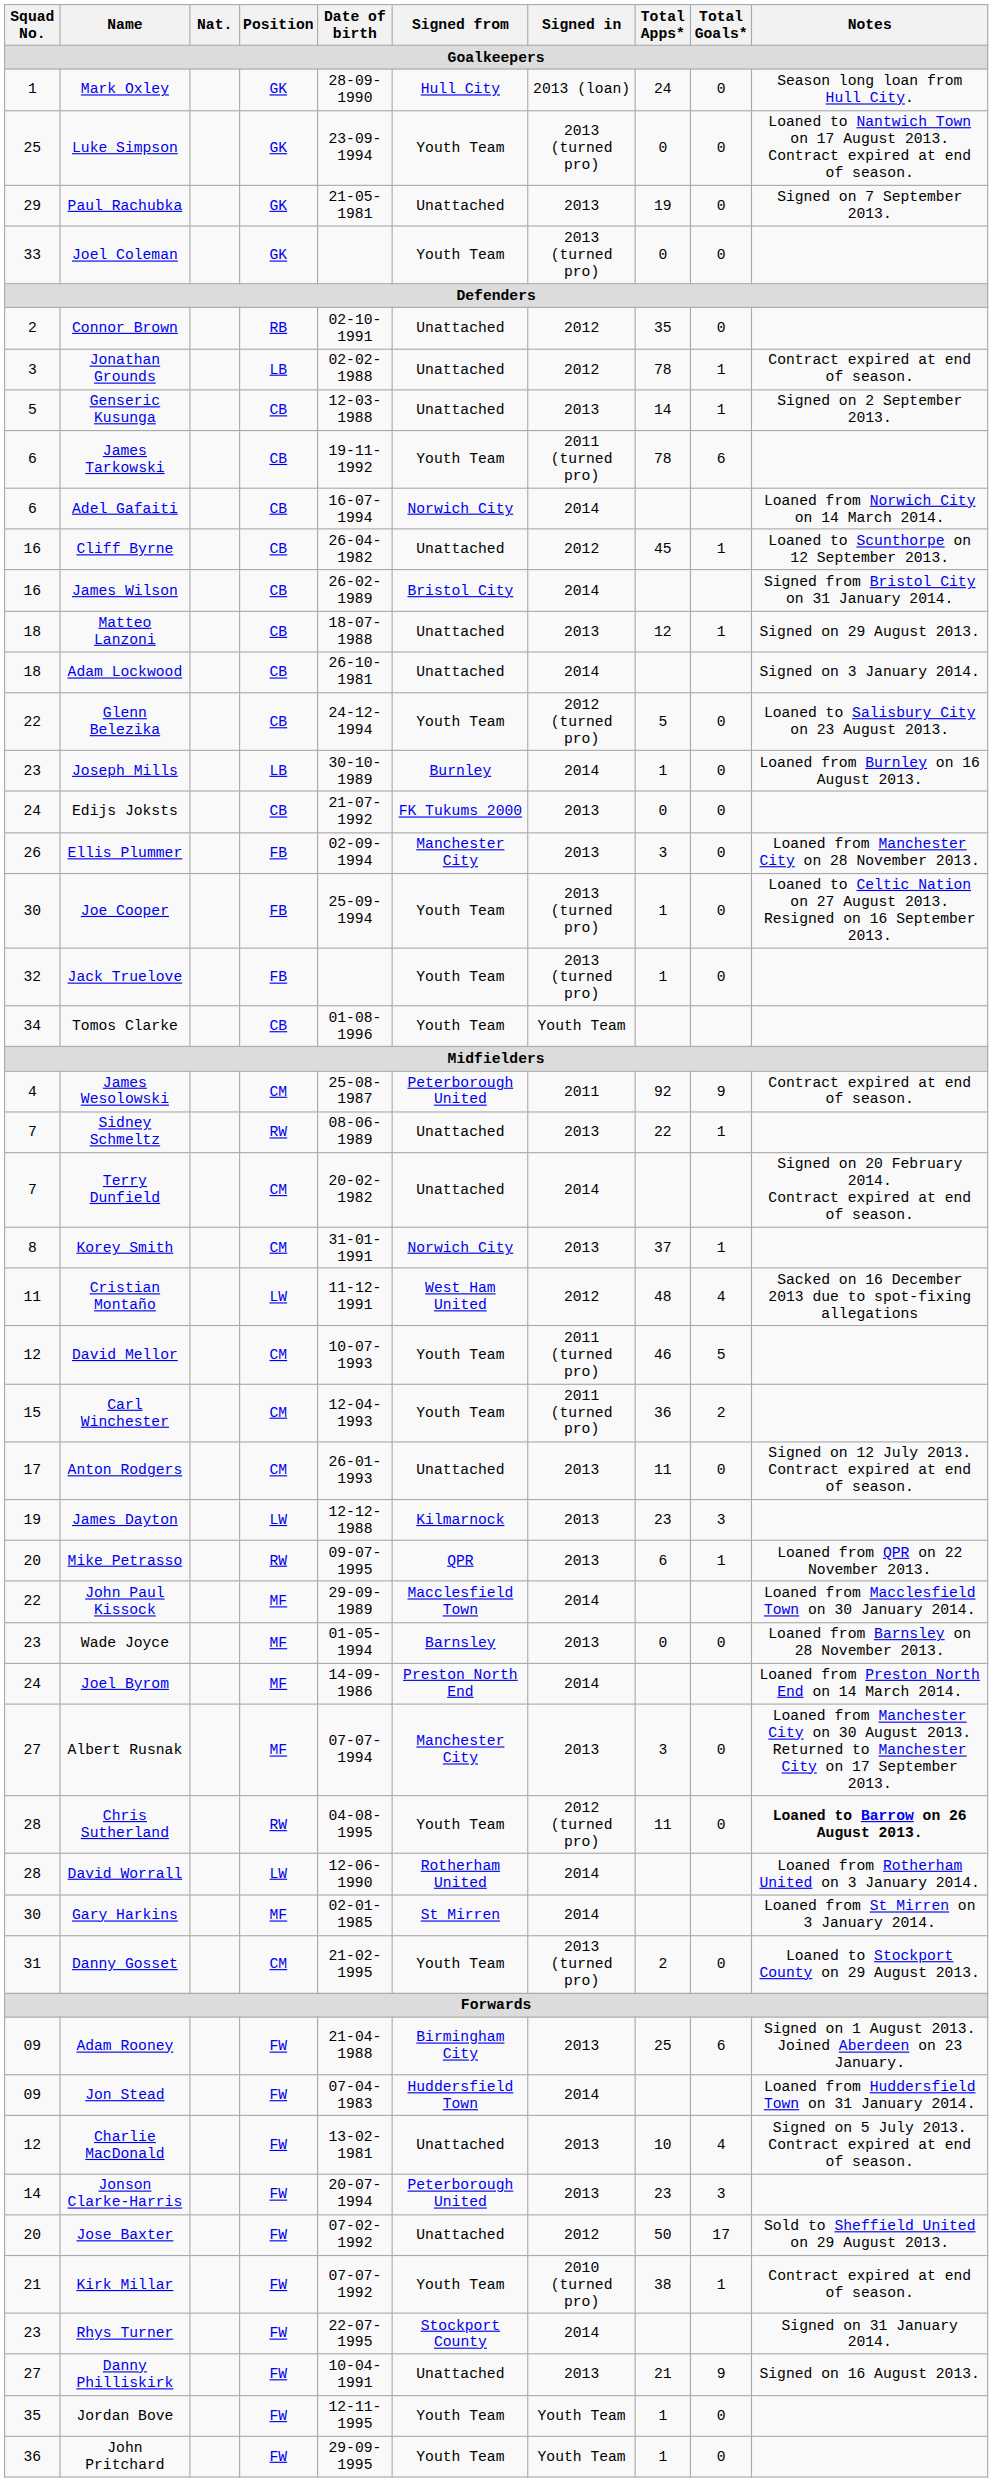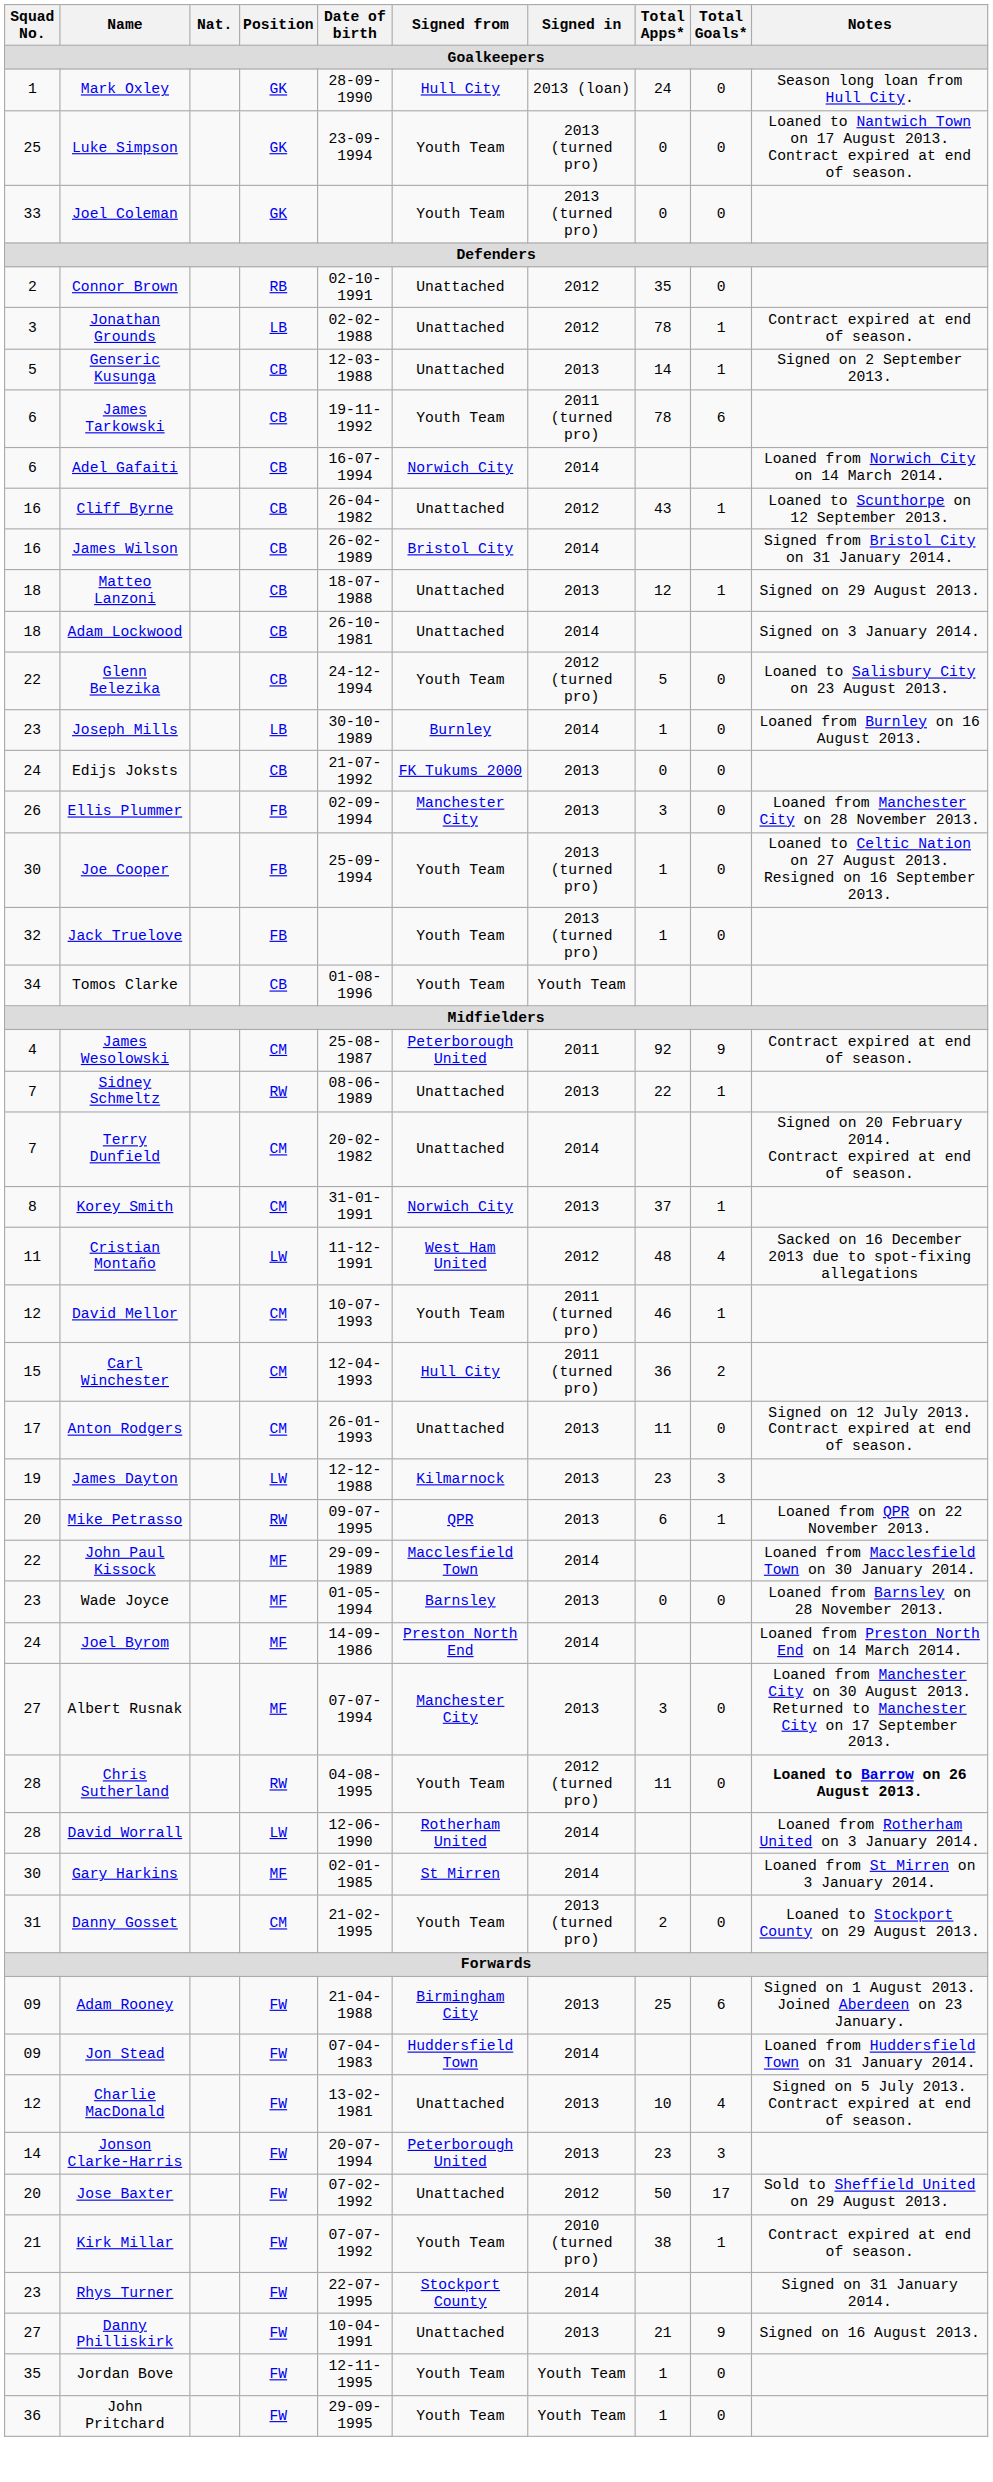 <table class="wikitable"  style="text-align:center;">
 <tr>
 <th scope="col" width="50px">Squad<br>No.</th>
 <th scope="col" width="150px">Name</th>
 <th scope="col" width="50px">Nat.</th>
 <th scope="col" width="50px">Position</th>
 <th scope="col" width="100px">Date of birth</th>
 <th scope="col" width="150px">Signed from</th>
 <th scope="col" width="150px">Signed in</th>
 <th scope="col" width="50px">Total<br>Apps*</th>
 <th scope="col" width="50px">Total<br>Goals*</th>
 <th scope="col" width="400px">Notes</th>
 </tr>
 <tr>
 <th colspan="10"  style="background:#dcdcdc; text-align:center;">Goalkeepers</th>
 </tr>
 <tr>
 <td>1</td>
 <td><a href='#'>Mark Oxley</a></td>
 <td></td>
 <td><a href='#'>GK</a></td>
 <td>28-09-1990</td>
 <td><a href='#'>Hull City</a></td>
 <td>2013 (loan)</td>
 <td>24</td>
 <td>0</td>
 <td>Season long loan from <a href='#'>Hull City</a>.</td>
 </tr>
 <tr>
 <td>25</td>
 <td><a href='#'>Luke Simpson</a></td>
 <td></td>
 <td><a href='#'>GK</a></td>
 <td>23-09-1994</td>
 <td>Youth Team</td>
 <td>2013 (turned pro)</td>
 <td>0</td>
 <td>0</td>
 <td>Loaned to <a href='#'>Nantwich Town</a> on 17 August 2013.<br>Contract expired at end of season.</td>
-</tr>
-<tr>
-<td>29</td>
-<td><a href='#'>Paul Rachubka</a></td>
-<td></td>
-<td><a href='#'>GK</a></td>
-<td>21-05-1981</td>
-<td>Unattached</td>
-<td>2013</td>
-<td>19</td>
-<td>0</td>
-<td>Signed on 7 September 2013.</td>
 </tr>
 <tr>
 <td>33</td>
 <td><a href='#'>Joel Coleman</a></td>
 <td></td>
 <td><a href='#'>GK</a></td>
 <td></td>
 <td>Youth Team</td>
 <td>2013 (turned pro)</td>
 <td>0</td>
 <td>0</td>
 <td></td>
 </tr>
 <tr>
 <th colspan="10"  style="background:#dcdcdc; text-align:center;">Defenders</th>
 </tr>
 <tr>
 <td>2</td>
 <td><a href='#'>Connor Brown</a></td>
 <td></td>
 <td><a href='#'>RB</a></td>
 <td>02-10-1991</td>
 <td>Unattached</td>
 <td>2012</td>
 <td>35</td>
 <td>0</td>
 <td></td>
 </tr>
 <tr>
 <td>3</td>
 <td><a href='#'>Jonathan Grounds</a></td>
 <td></td>
 <td><a href='#'>LB</a></td>
 <td>02-02-1988</td>
 <td>Unattached</td>
 <td>2012</td>
 <td>78</td>
 <td>1</td>
 <td>Contract expired at end of season.</td>
 </tr>
 <tr>
 <td>5</td>
 <td><a href='#'>Genseric Kusunga</a></td>
 <td></td>
 <td><a href='#'>CB</a></td>
 <td>12-03-1988</td>
 <td>Unattached</td>
 <td>2013</td>
 <td>14</td>
 <td>1</td>
 <td>Signed on 2 September 2013.</td>
 </tr>
 <tr>
 <td>6</td>
 <td><a href='#'>James Tarkowski</a></td>
 <td></td>
 <td><a href='#'>CB</a></td>
 <td>19-11-1992</td>
 <td>Youth Team</td>
 <td>2011 (turned pro)</td>
 <td>78</td>
 <td>6</td>
 <td></td>
 </tr>
 <tr>
 <td>6</td>
 <td><a href='#'>Adel Gafaiti</a></td>
 <td></td>
 <td><a href='#'>CB</a></td>
 <td>16-07-1994</td>
 <td><a href='#'>Norwich City</a></td>
 <td>2014</td>
 <td></td>
 <td></td>
 <td>Loaned from <a href='#'>Norwich City</a> on 14 March 2014.</td>
 </tr>
 <tr>
 <td>16</td>
 <td><a href='#'>Cliff Byrne</a></td>
 <td></td>
 <td><a href='#'>CB</a></td>
 <td>26-04-1982</td>
 <td>Unattached</td>
 <td>2012</td>
-<td>45</td>
+<td>43</td>
 <td>1</td>
 <td>Loaned to <a href='#'>Scunthorpe</a> on 12 September 2013.</td>
 </tr>
 <tr>
 <td>16</td>
 <td><a href='#'>James Wilson</a></td>
 <td></td>
 <td><a href='#'>CB</a></td>
 <td>26-02-1989</td>
 <td><a href='#'>Bristol City</a></td>
 <td>2014</td>
 <td></td>
 <td></td>
 <td>Signed from <a href='#'>Bristol City</a> on 31 January 2014.</td>
 </tr>
 <tr>
 <td>18</td>
 <td><a href='#'>Matteo Lanzoni</a></td>
 <td></td>
 <td><a href='#'>CB</a></td>
 <td>18-07-1988</td>
 <td>Unattached</td>
 <td>2013</td>
 <td>12</td>
 <td>1</td>
 <td>Signed on 29 August 2013.</td>
 </tr>
 <tr>
 <td>18</td>
 <td><a href='#'>Adam Lockwood</a></td>
 <td></td>
 <td><a href='#'>CB</a></td>
 <td>26-10-1981</td>
 <td>Unattached</td>
 <td>2014</td>
 <td></td>
 <td></td>
 <td>Signed on 3 January 2014.</td>
 </tr>
 <tr>
 <td>22</td>
 <td><a href='#'>Glenn Belezika</a></td>
 <td></td>
 <td><a href='#'>CB</a></td>
 <td>24-12-1994</td>
 <td>Youth Team</td>
 <td>2012 (turned pro)</td>
 <td>5</td>
 <td>0</td>
 <td>Loaned to <a href='#'>Salisbury City</a> on 23 August 2013.</td>
 </tr>
 <tr>
 <td>23</td>
 <td><a href='#'>Joseph Mills</a></td>
 <td></td>
 <td><a href='#'>LB</a></td>
 <td>30-10-1989</td>
 <td><a href='#'>Burnley</a></td>
 <td>2014</td>
 <td>1</td>
 <td>0</td>
 <td>Loaned from <a href='#'>Burnley</a> on 16 August 2013.</td>
 </tr>
 <tr>
 <td>24</td>
 <td>Edijs Joksts</td>
 <td></td>
 <td><a href='#'>CB</a></td>
 <td>21-07-1992</td>
 <td><a href='#'>FK Tukums 2000</a></td>
 <td>2013</td>
 <td>0</td>
 <td>0</td>
 <td></td>
 </tr>
 <tr>
 <td>26</td>
 <td><a href='#'>Ellis Plummer</a></td>
 <td></td>
 <td><a href='#'>FB</a></td>
 <td>02-09-1994</td>
 <td><a href='#'>Manchester City</a></td>
 <td>2013</td>
 <td>3</td>
 <td>0</td>
 <td>Loaned from <a href='#'>Manchester City</a> on 28 November 2013.</td>
 </tr>
 <tr>
 <td>30</td>
 <td><a href='#'>Joe Cooper</a></td>
 <td></td>
 <td><a href='#'>FB</a></td>
 <td>25-09-1994</td>
 <td>Youth Team</td>
 <td>2013 (turned pro)</td>
 <td>1</td>
 <td>0</td>
 <td>Loaned to <a href='#'>Celtic Nation</a> on 27 August 2013.<br>Resigned on 16 September 2013.</td>
 </tr>
 <tr>
 <td>32</td>
 <td><a href='#'>Jack Truelove</a></td>
 <td></td>
 <td><a href='#'>FB</a></td>
 <td></td>
 <td>Youth Team</td>
 <td>2013 (turned pro)</td>
 <td>1</td>
 <td>0</td>
 <td></td>
 </tr>
 <tr>
 <td>34</td>
 <td>Tomos Clarke</td>
 <td></td>
 <td><a href='#'>CB</a></td>
 <td>01-08-1996</td>
 <td>Youth Team</td>
 <td>Youth Team</td>
 <td></td>
 <td></td>
 <td></td>
 </tr>
 <tr>
 <th colspan="10"  style="background:#dcdcdc; text-align:center;">Midfielders</th>
 </tr>
 <tr>
 <td>4</td>
 <td><a href='#'>James Wesolowski</a></td>
 <td></td>
 <td><a href='#'>CM</a></td>
 <td>25-08-1987</td>
 <td><a href='#'>Peterborough United</a></td>
 <td>2011</td>
 <td>92</td>
 <td>9</td>
 <td>Contract expired at end of season.</td>
 </tr>
 <tr>
 <td>7</td>
 <td><a href='#'>Sidney Schmeltz</a></td>
 <td></td>
 <td><a href='#'>RW</a></td>
 <td>08-06-1989</td>
 <td>Unattached</td>
 <td>2013</td>
 <td>22</td>
 <td>1</td>
 <td></td>
 </tr>
 <tr>
 <td>7</td>
 <td><a href='#'>Terry Dunfield</a></td>
 <td></td>
 <td><a href='#'>CM</a></td>
 <td>20-02-1982</td>
 <td>Unattached</td>
 <td>2014</td>
 <td></td>
 <td></td>
 <td>Signed on 20 February 2014.<br>Contract expired at end of season.</td>
 </tr>
 <tr>
 <td>8</td>
 <td><a href='#'>Korey Smith</a></td>
 <td></td>
 <td><a href='#'>CM</a></td>
 <td>31-01-1991</td>
 <td><a href='#'>Norwich City</a></td>
 <td>2013</td>
 <td>37</td>
 <td>1</td>
 <td></td>
 </tr>
 <tr>
 <td>11</td>
 <td><a href='#'>Cristian Montaño</a></td>
 <td></td>
 <td><a href='#'>LW</a></td>
 <td>11-12-1991</td>
 <td><a href='#'>West Ham United</a></td>
 <td>2012</td>
 <td>48</td>
 <td>4</td>
 <td>Sacked on 16 December 2013 due to spot-fixing allegations</td>
 </tr>
 <tr>
 <td>12</td>
 <td><a href='#'>David Mellor</a></td>
 <td></td>
 <td><a href='#'>CM</a></td>
 <td>10-07-1993</td>
 <td>Youth Team</td>
 <td>2011 (turned pro)</td>
 <td>46</td>
-<td>5</td>
+<td>1</td>
 <td></td>
 </tr>
 <tr>
 <td>15</td>
 <td><a href='#'>Carl Winchester</a></td>
 <td></td>
 <td><a href='#'>CM</a></td>
 <td>12-04-1993</td>
-<td>Youth Team</td>
+<td><a href='#'>Hull City</a></td>
 <td>2011 (turned pro)</td>
 <td>36</td>
 <td>2</td>
 <td></td>
 </tr>
 <tr>
 <td>17</td>
 <td><a href='#'>Anton Rodgers</a></td>
 <td></td>
 <td><a href='#'>CM</a></td>
 <td>26-01-1993</td>
 <td>Unattached</td>
 <td>2013</td>
 <td>11</td>
 <td>0</td>
 <td>Signed on 12 July 2013.<br>Contract expired at end of season.</td>
 </tr>
 <tr>
 <td>19</td>
 <td><a href='#'>James Dayton</a></td>
 <td></td>
 <td><a href='#'>LW</a></td>
 <td>12-12-1988</td>
 <td><a href='#'>Kilmarnock</a></td>
 <td>2013</td>
 <td>23</td>
 <td>3</td>
 <td></td>
 </tr>
 <tr>
 <td>20</td>
 <td><a href='#'>Mike Petrasso</a></td>
 <td></td>
 <td><a href='#'>RW</a></td>
 <td>09-07-1995</td>
 <td><a href='#'>QPR</a></td>
 <td>2013</td>
 <td>6</td>
 <td>1</td>
 <td>Loaned from <a href='#'>QPR</a> on 22 November 2013.</td>
 </tr>
 <tr>
 <td>22</td>
 <td><a href='#'>John Paul Kissock</a></td>
 <td></td>
 <td><a href='#'>MF</a></td>
 <td>29-09-1989</td>
 <td><a href='#'>Macclesfield Town</a></td>
 <td>2014</td>
 <td></td>
 <td></td>
 <td>Loaned from <a href='#'>Macclesfield Town</a> on 30 January 2014.</td>
 </tr>
 <tr>
 <td>23</td>
 <td>Wade Joyce</td>
 <td></td>
 <td><a href='#'>MF</a></td>
 <td>01-05-1994</td>
 <td><a href='#'>Barnsley</a></td>
 <td>2013</td>
 <td>0</td>
 <td>0</td>
 <td>Loaned from <a href='#'>Barnsley</a> on 28 November 2013.</td>
 </tr>
 <tr>
 <td>24</td>
 <td><a href='#'>Joel Byrom</a></td>
 <td></td>
 <td><a href='#'>MF</a></td>
 <td>14-09-1986</td>
 <td><a href='#'>Preston North End</a></td>
 <td>2014</td>
 <td></td>
 <td></td>
 <td>Loaned from <a href='#'>Preston North End</a> on 14 March 2014.</td>
 </tr>
 <tr>
 <td>27</td>
 <td>Albert Rusnak</td>
 <td></td>
 <td><a href='#'>MF</a></td>
 <td>07-07-1994</td>
 <td><a href='#'>Manchester City</a></td>
 <td>2013</td>
 <td>3</td>
 <td>0</td>
 <td>Loaned from <a href='#'>Manchester City</a> on 30 August 2013. Returned to <a href='#'>Manchester City</a> on 17 September 2013.</td>
 </tr>
 <tr>
 <td>28</td>
 <td><a href='#'>Chris Sutherland</a></td>
 <td></td>
 <td><a href='#'>RW</a></td>
 <td>04-08-1995</td>
 <td>Youth Team</td>
 <td>2012 (turned pro)</td>
 <td>11</td>
 <td>0</td>
 <td><strong>Loaned to <a href='#'>Barrow</a> on 26 August 2013.</strong></td>
 </tr>
 <tr>
 <td>28</td>
 <td><a href='#'>David Worrall</a></td>
 <td></td>
 <td><a href='#'>LW</a></td>
 <td>12-06-1990</td>
 <td><a href='#'>Rotherham United</a></td>
 <td>2014</td>
 <td></td>
 <td></td>
 <td>Loaned from <a href='#'>Rotherham United</a> on 3 January 2014.</td>
 </tr>
 <tr>
 <td>30</td>
 <td><a href='#'>Gary Harkins</a></td>
 <td></td>
 <td><a href='#'>MF</a></td>
 <td>02-01-1985</td>
 <td><a href='#'>St Mirren</a></td>
 <td>2014</td>
 <td></td>
 <td></td>
 <td>Loaned from <a href='#'>St Mirren</a> on 3 January 2014.</td>
 </tr>
 <tr>
 <td>31</td>
 <td><a href='#'>Danny Gosset</a></td>
 <td></td>
 <td><a href='#'>CM</a></td>
 <td>21-02-1995</td>
 <td>Youth Team</td>
 <td>2013 (turned pro)</td>
 <td>2</td>
 <td>0</td>
 <td>Loaned to <a href='#'>Stockport County</a> on 29 August 2013.</td>
 </tr>
 <tr>
 <th colspan="10"  style="background:#dcdcdc; text-align:center;">Forwards</th>
 </tr>
 <tr>
 <td>09</td>
 <td><a href='#'>Adam Rooney</a></td>
 <td></td>
 <td><a href='#'>FW</a></td>
 <td>21-04-1988</td>
 <td><a href='#'>Birmingham City</a></td>
 <td>2013</td>
 <td>25</td>
 <td>6</td>
 <td>Signed on 1 August 2013. Joined <a href='#'>Aberdeen</a> on 23 January.</td>
 </tr>
 <tr>
 <td>09</td>
 <td><a href='#'>Jon Stead</a></td>
 <td></td>
 <td><a href='#'>FW</a></td>
 <td>07-04-1983</td>
 <td><a href='#'>Huddersfield Town</a></td>
 <td>2014</td>
 <td></td>
 <td></td>
 <td>Loaned from <a href='#'>Huddersfield Town</a> on 31 January 2014.</td>
 </tr>
 <tr>
 <td>12</td>
 <td><a href='#'>Charlie MacDonald</a></td>
 <td></td>
 <td><a href='#'>FW</a></td>
 <td>13-02-1981</td>
 <td>Unattached</td>
 <td>2013</td>
 <td>10</td>
 <td>4</td>
 <td>Signed on 5 July 2013.<br>Contract expired at end of season.</td>
 </tr>
 <tr>
 <td>14</td>
 <td><a href='#'>Jonson Clarke-Harris</a></td>
 <td></td>
 <td><a href='#'>FW</a></td>
 <td>20-07-1994</td>
 <td><a href='#'>Peterborough United</a></td>
 <td>2013</td>
 <td>23</td>
 <td>3</td>
 <td></td>
 </tr>
 <tr>
 <td>20</td>
 <td><a href='#'>Jose Baxter</a></td>
 <td></td>
 <td><a href='#'>FW</a></td>
 <td>07-02-1992</td>
 <td>Unattached</td>
 <td>2012</td>
 <td>50</td>
 <td>17</td>
 <td>Sold to <a href='#'>Sheffield United</a> on 29 August 2013.</td>
 </tr>
 <tr>
 <td>21</td>
 <td><a href='#'>Kirk Millar</a></td>
 <td></td>
 <td><a href='#'>FW</a></td>
 <td>07-07-1992</td>
 <td>Youth Team</td>
 <td>2010 (turned pro)</td>
 <td>38</td>
 <td>1</td>
 <td>Contract expired at end of season.</td>
 </tr>
 <tr>
 <td>23</td>
 <td><a href='#'>Rhys Turner</a></td>
 <td></td>
 <td><a href='#'>FW</a></td>
 <td>22-07-1995</td>
 <td><a href='#'>Stockport County</a></td>
 <td>2014</td>
 <td></td>
 <td></td>
 <td>Signed on 31 January 2014.</td>
 </tr>
 <tr>
 <td>27</td>
 <td><a href='#'>Danny Philliskirk</a></td>
 <td></td>
 <td><a href='#'>FW</a></td>
 <td>10-04-1991</td>
 <td>Unattached</td>
 <td>2013</td>
 <td>21</td>
 <td>9</td>
 <td>Signed on 16 August 2013.</td>
 </tr>
 <tr>
 <td>35</td>
 <td>Jordan Bove</td>
 <td></td>
 <td><a href='#'>FW</a></td>
 <td>12-11-1995</td>
 <td>Youth Team</td>
 <td>Youth Team</td>
 <td>1</td>
 <td>0</td>
 <td></td>
 </tr>
 <tr>
 <td>36</td>
 <td>John Pritchard</td>
 <td></td>
 <td><a href='#'>FW</a></td>
 <td>29-09-1995</td>
 <td>Youth Team</td>
 <td>Youth Team</td>
 <td>1</td>
 <td>0</td>
 <td></td>
 </tr>
 </table>
